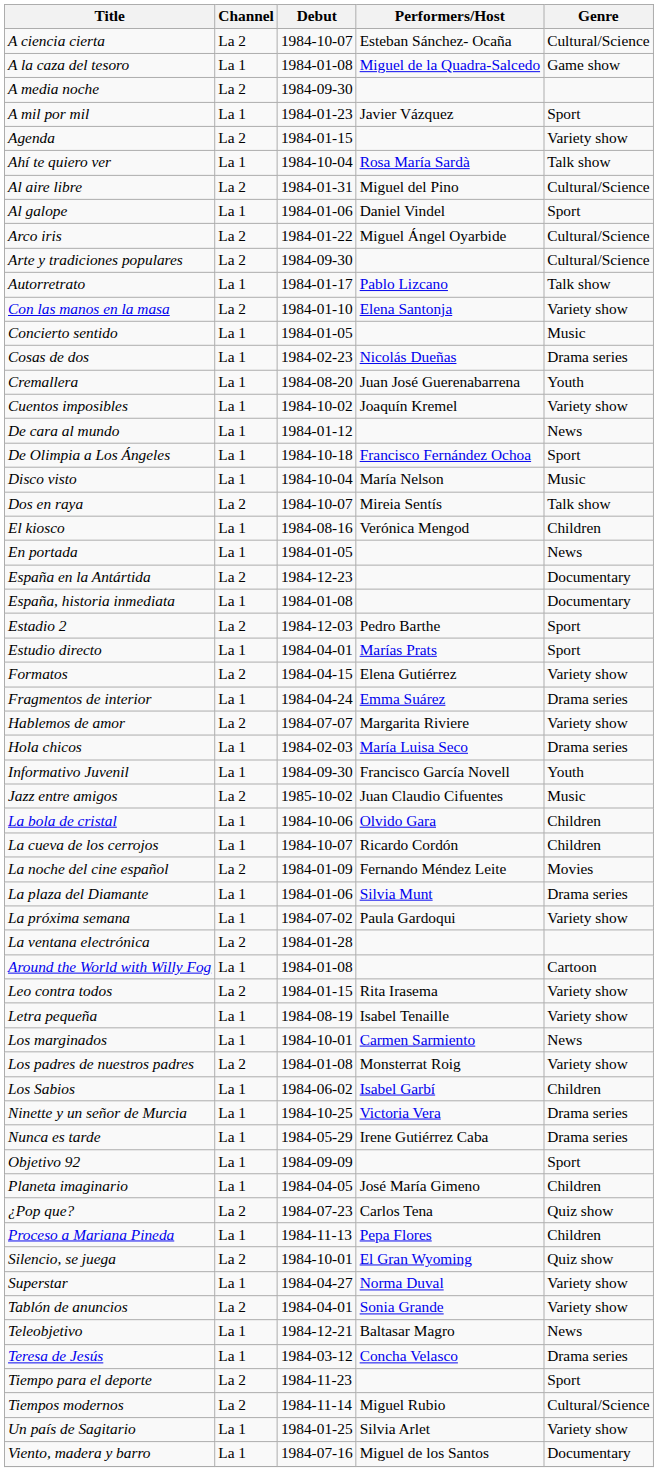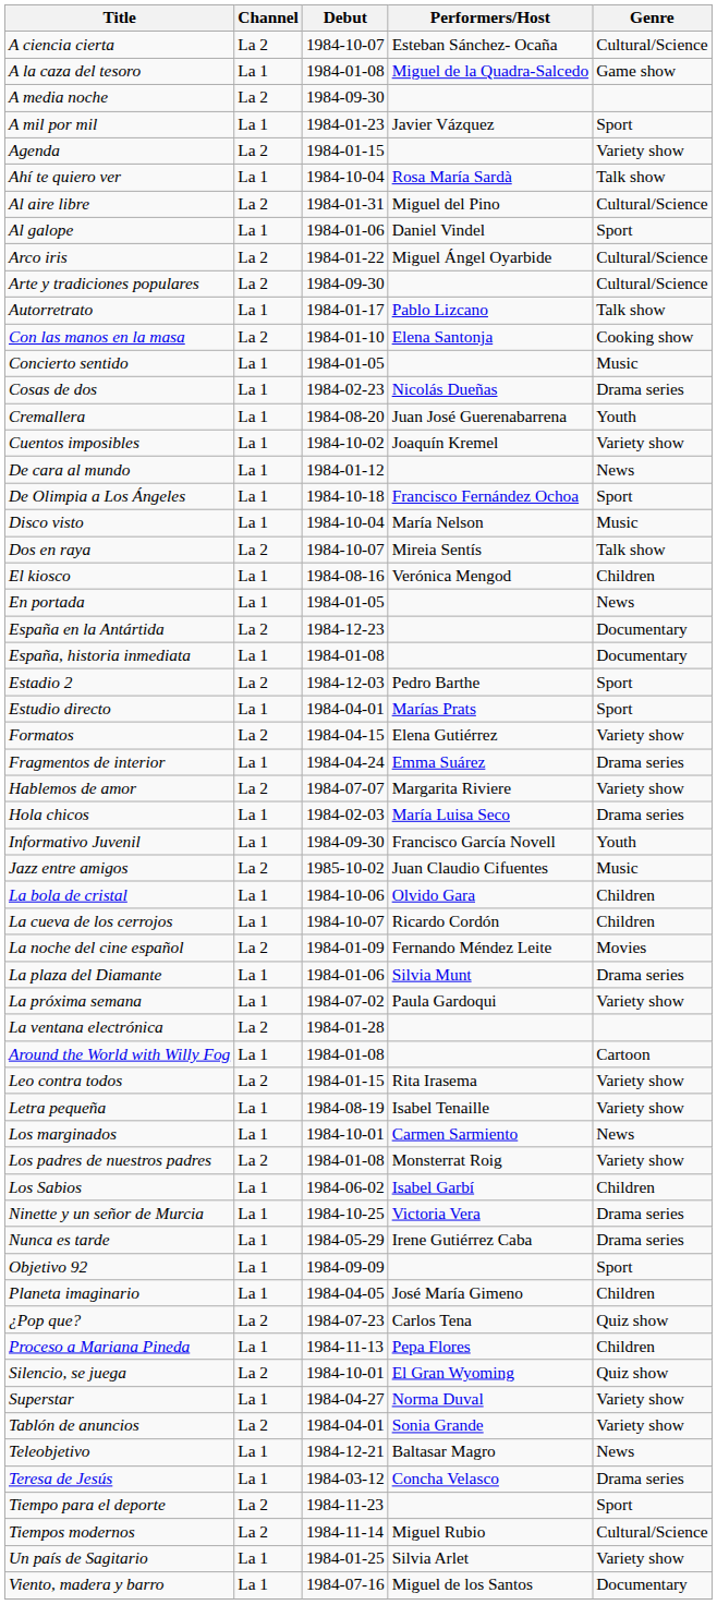 <table class="wikitable sortable">
 <tr>
 <th>Title</th>
 <th>Channel</th>
 <th>Debut</th>
 <th>Performers/Host</th>
 <th>Genre</th>
 </tr>
 <tr>
 <td><em>A ciencia cierta</em></td>
 <td>La 2</td>
 <td>1984-10-07</td>
 <td>Esteban Sánchez- Ocaña</td>
 <td>Cultural/Science</td>
 </tr>
 <tr>
 <td><em>A la caza del tesoro</em></td>
 <td>La 1</td>
 <td>1984-01-08</td>
 <td><a href='#'>Miguel de la Quadra-Salcedo</a></td>
 <td>Game show</td>
 </tr>
 <tr>
 <td><em>A media noche</em></td>
 <td>La 2</td>
 <td>1984-09-30</td>
 <td></td>
 <td></td>
 </tr>
 <tr>
 <td><em>A mil por mil</em></td>
 <td>La 1</td>
 <td>1984-01-23</td>
 <td>Javier Vázquez</td>
 <td>Sport</td>
 </tr>
 <tr>
 <td><em>Agenda</em></td>
 <td>La 2</td>
 <td>1984-01-15</td>
 <td></td>
 <td>Variety show</td>
 </tr>
 <tr>
 <td><em>Ahí te quiero ver</em></td>
 <td>La 1</td>
 <td>1984-10-04</td>
 <td><a href='#'>Rosa María Sardà</a></td>
 <td>Talk show</td>
 </tr>
 <tr>
 <td><em>Al aire libre</em></td>
 <td>La 2</td>
 <td>1984-01-31</td>
 <td>Miguel del Pino</td>
 <td>Cultural/Science</td>
 </tr>
 <tr>
 <td><em>Al galope</em></td>
 <td>La 1</td>
 <td>1984-01-06</td>
 <td>Daniel Vindel</td>
 <td>Sport</td>
 </tr>
 <tr>
 <td><em>Arco iris</em></td>
 <td>La 2</td>
 <td>1984-01-22</td>
 <td>Miguel Ángel Oyarbide</td>
 <td>Cultural/Science</td>
 </tr>
 <tr>
 <td><em>Arte y tradiciones populares</em></td>
 <td>La 2</td>
 <td>1984-09-30</td>
 <td></td>
 <td>Cultural/Science</td>
 </tr>
 <tr>
 <td><em>Autorretrato</em></td>
 <td>La 1</td>
 <td>1984-01-17</td>
 <td><a href='#'>Pablo Lizcano</a></td>
 <td>Talk show</td>
 </tr>
 <tr>
 <td><em><a href='#'>Con las manos en la masa</a></em></td>
 <td>La 2</td>
 <td>1984-01-10</td>
 <td><a href='#'>Elena Santonja</a></td>
-<td>Variety show</td>
+<td>Cooking show</td>
 </tr>
 <tr>
 <td><em>Concierto sentido</em></td>
 <td>La 1</td>
 <td>1984-01-05</td>
 <td></td>
 <td>Music</td>
 </tr>
 <tr>
 <td><em>Cosas de dos</em></td>
 <td>La 1</td>
 <td>1984-02-23</td>
 <td><a href='#'>Nicolás Dueñas</a></td>
 <td>Drama series</td>
 </tr>
 <tr>
 <td><em>Cremallera</em></td>
 <td>La 1</td>
 <td>1984-08-20</td>
 <td>Juan José Guerenabarrena</td>
 <td>Youth</td>
 </tr>
 <tr>
 <td><em>Cuentos imposibles </em></td>
 <td>La 1</td>
 <td>1984-10-02</td>
 <td>Joaquín Kremel</td>
 <td>Variety show</td>
 </tr>
 <tr>
 <td><em>De cara al mundo</em></td>
 <td>La 1</td>
 <td>1984-01-12</td>
 <td></td>
 <td>News</td>
 </tr>
 <tr>
 <td><em>De Olimpia a Los Ángeles</em></td>
 <td>La 1</td>
 <td>1984-10-18</td>
 <td><a href='#'>Francisco Fernández Ochoa</a></td>
 <td>Sport</td>
 </tr>
 <tr>
 <td><em>Disco visto</em></td>
 <td>La 1</td>
 <td>1984-10-04</td>
 <td>María Nelson</td>
 <td>Music</td>
 </tr>
 <tr>
 <td><em>Dos en raya</em></td>
 <td>La 2</td>
 <td>1984-10-07</td>
 <td>Mireia Sentís</td>
 <td>Talk show</td>
 </tr>
 <tr>
 <td><em>El kiosco</em></td>
 <td>La 1</td>
 <td>1984-08-16</td>
 <td>Verónica Mengod</td>
 <td>Children</td>
 </tr>
 <tr>
 <td><em>En portada</em></td>
 <td>La 1</td>
 <td>1984-01-05</td>
 <td></td>
 <td>News</td>
 </tr>
 <tr>
 <td><em>España en la Antártida</em></td>
 <td>La 2</td>
 <td>1984-12-23</td>
 <td></td>
 <td>Documentary</td>
 </tr>
 <tr>
 <td><em>España, historia inmediata</em></td>
 <td>La 1</td>
 <td>1984-01-08</td>
 <td></td>
 <td>Documentary</td>
 </tr>
 <tr>
 <td><em>Estadio 2</em></td>
 <td>La 2</td>
 <td>1984-12-03</td>
 <td>Pedro Barthe</td>
 <td>Sport</td>
 </tr>
 <tr>
 <td><em>Estudio directo</em></td>
 <td>La 1</td>
 <td>1984-04-01</td>
 <td><a href='#'>Marías Prats</a></td>
 <td>Sport</td>
 </tr>
 <tr>
 <td><em>Formatos</em></td>
 <td>La 2</td>
 <td>1984-04-15</td>
 <td>Elena Gutiérrez</td>
 <td>Variety show</td>
 </tr>
 <tr>
 <td><em>Fragmentos de interior </em></td>
 <td>La 1</td>
 <td>1984-04-24</td>
 <td><a href='#'>Emma Suárez</a></td>
 <td>Drama series</td>
 </tr>
 <tr>
 <td><em>Hablemos de amor</em></td>
 <td>La 2</td>
 <td>1984-07-07</td>
 <td>Margarita Riviere</td>
 <td>Variety show</td>
 </tr>
 <tr>
 <td><em>Hola chicos</em></td>
 <td>La 1</td>
 <td>1984-02-03</td>
 <td><a href='#'>María Luisa Seco</a></td>
 <td>Drama series</td>
 </tr>
 <tr>
 <td><em>Informativo Juvenil</em></td>
 <td>La 1</td>
 <td>1984-09-30</td>
 <td>Francisco García Novell</td>
 <td>Youth</td>
 </tr>
 <tr>
 <td><em>Jazz entre amigos</em></td>
 <td>La 2</td>
 <td>1985-10-02</td>
 <td>Juan Claudio Cifuentes</td>
 <td>Music</td>
 </tr>
 <tr>
 <td><em><a href='#'>La bola de cristal</a></em></td>
 <td>La 1</td>
 <td>1984-10-06</td>
 <td><a href='#'>Olvido Gara</a></td>
 <td>Children</td>
 </tr>
 <tr>
 <td><em>La cueva de los cerrojos</em></td>
 <td>La 1</td>
 <td>1984-10-07</td>
 <td>Ricardo Cordón</td>
 <td>Children</td>
 </tr>
 <tr>
 <td><em>La noche del cine español</em></td>
 <td>La 2</td>
 <td>1984-01-09</td>
 <td>Fernando Méndez Leite</td>
 <td>Movies</td>
 </tr>
 <tr>
 <td><em>La plaza del Diamante</em></td>
 <td>La 1</td>
 <td>1984-01-06</td>
 <td><a href='#'>Silvia Munt</a></td>
 <td>Drama series</td>
 </tr>
 <tr>
 <td><em>La próxima semana</em></td>
 <td>La 1</td>
 <td>1984-07-02</td>
 <td>Paula Gardoqui</td>
 <td>Variety show</td>
 </tr>
 <tr>
 <td><em>La ventana electrónica</em></td>
 <td>La 2</td>
 <td>1984-01-28</td>
 <td></td>
 <td></td>
 </tr>
 <tr>
 <td><em><a href='#'>Around the World with Willy Fog</a></em></td>
 <td>La 1</td>
 <td>1984-01-08</td>
 <td></td>
 <td>Cartoon</td>
 </tr>
 <tr>
 <td><em>Leo contra todos</em></td>
 <td>La 2</td>
 <td>1984-01-15</td>
 <td>Rita Irasema</td>
 <td>Variety show</td>
 </tr>
 <tr>
 <td><em>Letra pequeña</em></td>
 <td>La 1</td>
 <td>1984-08-19</td>
 <td>Isabel Tenaille</td>
 <td>Variety show</td>
 </tr>
 <tr>
 <td><em>Los marginados</em></td>
 <td>La 1</td>
 <td>1984-10-01</td>
 <td><a href='#'>Carmen Sarmiento</a></td>
 <td>News</td>
 </tr>
 <tr>
 <td><em>Los padres de nuestros padres</em></td>
 <td>La 2</td>
 <td>1984-01-08</td>
 <td>Monsterrat Roig</td>
 <td>Variety show</td>
 </tr>
 <tr>
 <td><em>Los Sabios</em></td>
 <td>La 1</td>
 <td>1984-06-02</td>
 <td><a href='#'>Isabel Garbí</a></td>
 <td>Children</td>
 </tr>
 <tr>
 <td><em>Ninette y un señor de Murcia </em></td>
 <td>La 1</td>
 <td>1984-10-25</td>
 <td><a href='#'>Victoria Vera</a></td>
 <td>Drama series</td>
 </tr>
 <tr>
 <td><em>Nunca es tarde</em></td>
 <td>La 1</td>
 <td>1984-05-29</td>
 <td>Irene Gutiérrez Caba</td>
 <td>Drama series</td>
 </tr>
 <tr>
 <td><em>Objetivo 92</em></td>
 <td>La 1</td>
 <td>1984-09-09</td>
 <td></td>
 <td>Sport</td>
 </tr>
 <tr>
 <td><em>Planeta imaginario</em></td>
 <td>La 1</td>
 <td>1984-04-05</td>
 <td>José María Gimeno</td>
 <td>Children</td>
 </tr>
 <tr>
 <td><em>¿Pop que? </em></td>
 <td>La 2</td>
 <td>1984-07-23</td>
 <td>Carlos Tena</td>
 <td>Quiz show</td>
 </tr>
 <tr>
 <td><em><a href='#'>Proceso a Mariana Pineda</a></em></td>
 <td>La 1</td>
 <td>1984-11-13</td>
 <td><a href='#'>Pepa Flores</a></td>
 <td>Children</td>
 </tr>
 <tr>
 <td><em>Silencio, se juega</em></td>
 <td>La 2</td>
 <td>1984-10-01</td>
 <td><a href='#'>El Gran Wyoming</a></td>
 <td>Quiz show</td>
 </tr>
 <tr>
 <td><em>Superstar </em></td>
 <td>La 1</td>
 <td>1984-04-27</td>
 <td><a href='#'>Norma Duval</a></td>
 <td>Variety show</td>
 </tr>
 <tr>
 <td><em>Tablón de anuncios</em></td>
 <td>La 2</td>
 <td>1984-04-01</td>
 <td><a href='#'>Sonia Grande</a></td>
 <td>Variety show</td>
 </tr>
 <tr>
 <td><em>Teleobjetivo</em></td>
 <td>La 1</td>
 <td>1984-12-21</td>
 <td>Baltasar Magro</td>
 <td>News</td>
 </tr>
 <tr>
 <td><em><a href='#'>Teresa de Jesús</a></em></td>
 <td>La 1</td>
 <td>1984-03-12</td>
 <td><a href='#'>Concha Velasco</a></td>
 <td>Drama series</td>
 </tr>
 <tr>
 <td><em>Tiempo para el deporte</em></td>
 <td>La 2</td>
 <td>1984-11-23</td>
 <td></td>
 <td>Sport</td>
 </tr>
 <tr>
 <td><em>Tiempos modernos</em></td>
 <td>La 2</td>
 <td>1984-11-14</td>
 <td>Miguel Rubio</td>
 <td>Cultural/Science</td>
 </tr>
 <tr>
 <td><em>Un país de Sagitario</em></td>
 <td>La 1</td>
 <td>1984-01-25</td>
 <td>Silvia Arlet</td>
 <td>Variety show</td>
 </tr>
 <tr>
 <td><em>Viento, madera y barro</em></td>
 <td>La 1</td>
 <td>1984-07-16</td>
 <td>Miguel de los Santos</td>
 <td>Documentary</td>
 </tr>
 <tr>
 </tr>
 </table>
